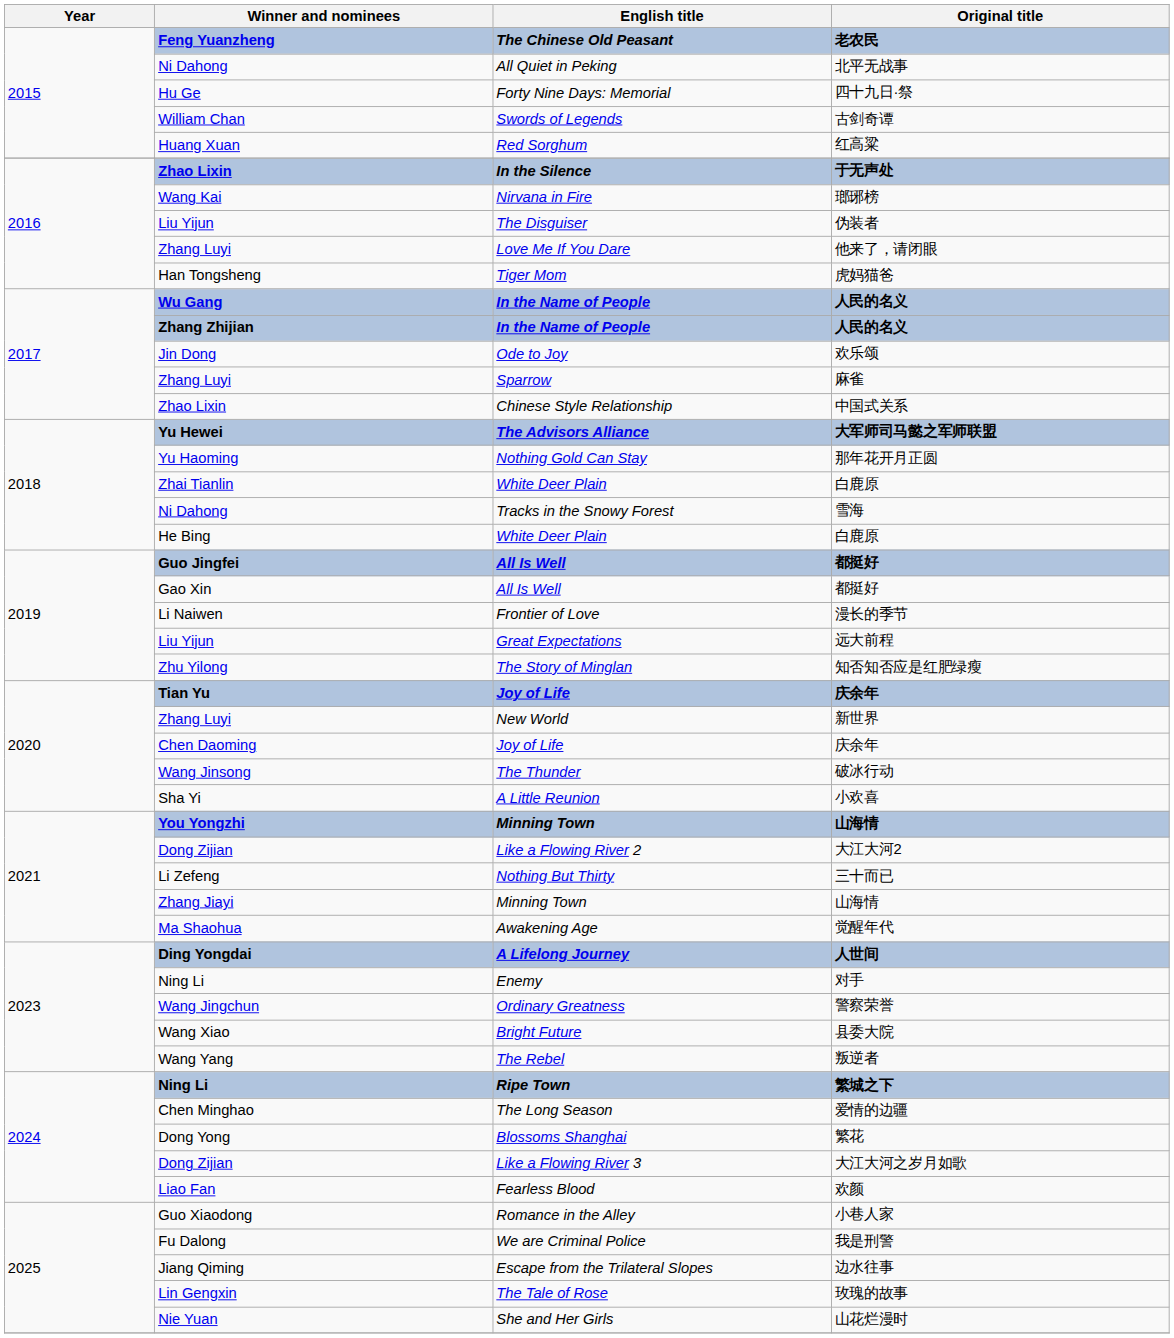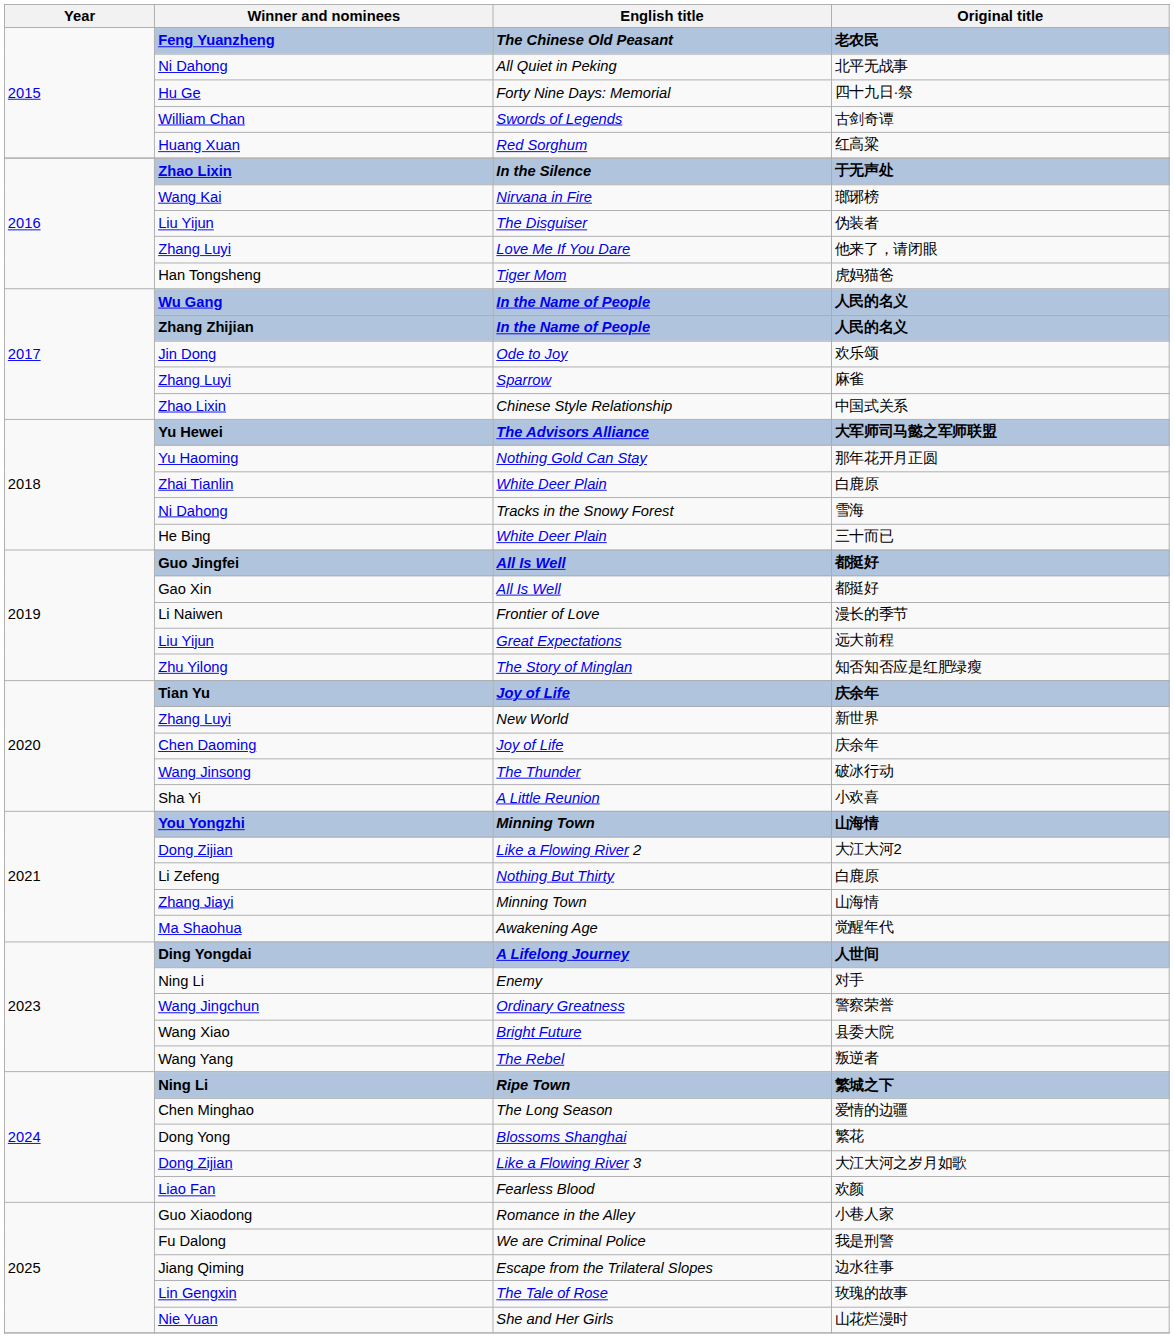 <table class="wikitable" width="80%">
 <tr>
 <th width="8%"><strong>Year</strong></th>
 <th width="18%"><strong>Winner and nominees</strong></th>
 <th width="18%"><strong>English title</strong></th>
 <th width="18%"><strong>Original title</strong></th>
 </tr>
 <tr>
 <td rowspan=5><a href='#'>2015</a></td>
 <td style="background:#B0C4DE;"><strong><a href='#'>Feng Yuanzheng</a></strong></td>
 <td style="background:#B0C4DE;"><strong><em>The Chinese Old Peasant</em></strong></td>
 <td style="background:#B0C4DE;"><strong>老农民</strong></td>
 </tr>
 <tr>
 <td><a href='#'>Ni Dahong</a></td>
 <td><em>All Quiet in Peking</em></td>
 <td>北平无战事</td>
 </tr>
 <tr>
 <td><a href='#'>Hu Ge</a></td>
 <td><em>Forty Nine Days: Memorial	</em></td>
 <td>四十九日·祭</td>
 </tr>
 <tr>
 <td><a href='#'>William Chan</a></td>
 <td><em><a href='#'>Swords of Legends</a></em></td>
 <td>古剑奇谭</td>
 </tr>
 <tr>
 <td><a href='#'>Huang Xuan</a></td>
 <td><em><a href='#'>Red Sorghum</a></em></td>
 <td>红高粱</td>
 </tr>
 <tr>
 </tr>
 <tr>
 <td rowspan=5><a href='#'>2016</a></td>
 <td style="background:#B0C4DE;"><strong><a href='#'>Zhao Lixin</a></strong></td>
 <td style="background:#B0C4DE;"><strong><em>In the Silence</em></strong></td>
 <td style="background:#B0C4DE;"><strong>于无声处</strong></td>
 </tr>
 <tr>
 <td><a href='#'>Wang Kai</a></td>
 <td><em><a href='#'>Nirvana in Fire</a></em></td>
 <td>瑯琊榜</td>
 </tr>
 <tr>
 <td><a href='#'>Liu Yijun</a></td>
 <td><em><a href='#'>The Disguiser</a></em></td>
 <td>伪装者</td>
 </tr>
 <tr>
 <td><a href='#'>Zhang Luyi</a></td>
 <td><em><a href='#'>Love Me If You Dare</a></em></td>
 <td>他来了，请闭眼</td>
 </tr>
 <tr>
 <td>Han Tongsheng</td>
 <td><em><a href='#'>Tiger Mom</a></em></td>
 <td>虎妈猫爸</td>
 </tr>
 <tr>
 <td rowspan=5><a href='#'>2017</a></td>
 <td style="background:#B0C4DE;"><strong><a href='#'>Wu Gang</a></strong></td>
 <td style="background:#B0C4DE;"><strong><em><a href='#'>In the Name of People</a></em></strong></td>
 <td style="background:#B0C4DE;"><strong>人民的名义	</strong></td>
 </tr>
 <tr>
 <td style="background:#B0C4DE;"><strong>Zhang Zhijian</strong></td>
 <td style="background:#B0C4DE;"><strong><em><a href='#'>In the Name of People</a></em></strong></td>
 <td style="background:#B0C4DE;"><strong>人民的名义	</strong></td>
 </tr>
 <tr>
 <td><a href='#'>Jin Dong</a></td>
 <td><em><a href='#'>Ode to Joy</a></em></td>
 <td>欢乐颂</td>
 </tr>
 <tr>
 <td><a href='#'>Zhang Luyi</a></td>
 <td><em><a href='#'>Sparrow</a></em></td>
 <td>麻雀</td>
 </tr>
 <tr>
 <td><a href='#'>Zhao Lixin</a></td>
 <td><em>Chinese Style Relationship</em></td>
 <td>中国式关系</td>
 </tr>
 <tr>
 <td rowspan=5>2018</td>
 <td style="background:#B0C4DE;"><strong>Yu Hewei</strong></td>
 <td style="background:#B0C4DE;"><strong><em><a href='#'>The Advisors Alliance</a></em></strong></td>
 <td style="background:#B0C4DE;"><strong>大军师司马懿之军师联盟</strong></td>
 </tr>
 <tr>
 <td><a href='#'>Yu Haoming</a></td>
 <td><em><a href='#'>Nothing Gold Can Stay</a></em></td>
 <td>那年花开月正圆</td>
 </tr>
 <tr>
 <td><a href='#'>Zhai Tianlin</a></td>
 <td><em><a href='#'>White Deer Plain</a></em></td>
 <td>白鹿原</td>
 </tr>
 <tr>
 <td><a href='#'>Ni Dahong</a></td>
 <td><em>Tracks in the Snowy Forest</em></td>
 <td>雪海</td>
 </tr>
 <tr>
 <td>He Bing</td>
 <td><em><a href='#'>White Deer Plain</a></em></td>
-<td>白鹿原</td>
+<td>三十而已</td>
 </tr>
 <tr>
 <td rowspan=5>2019</td>
 <td style="background:#B0C4DE;"><strong>Guo Jingfei</strong></td>
 <td style="background:#B0C4DE;"><strong><em><a href='#'>All Is Well</a></em></strong></td>
 <td style="background:#B0C4DE;"><strong>都挺好</strong></td>
 </tr>
 <tr>
 <td>Gao Xin</td>
 <td><em><a href='#'>All Is Well</a></em></td>
 <td>都挺好</td>
 </tr>
 <tr>
 <td>Li Naiwen</td>
 <td><em>Frontier of Love</em></td>
 <td>漫长的季节</td>
 </tr>
 <tr>
 <td><a href='#'>Liu Yijun</a></td>
 <td><em><a href='#'>Great Expectations</a></em></td>
 <td>远大前程</td>
 </tr>
 <tr>
 <td><a href='#'>Zhu Yilong</a></td>
 <td><em><a href='#'>The Story of Minglan</a></em></td>
 <td>知否知否应是红肥绿瘦</td>
 </tr>
 <tr>
 <td rowspan=5>2020</td>
 <td style="background:#B0C4DE;"><strong>Tian Yu</strong></td>
 <td style="background:#B0C4DE;"><strong><em><a href='#'> Joy of Life</a></em></strong></td>
 <td style="background:#B0C4DE;"><strong>庆余年</strong></td>
 </tr>
 <tr>
 <td><a href='#'>Zhang Luyi</a></td>
 <td><em>New World	</em></td>
 <td>新世界</td>
 </tr>
 <tr>
 <td><a href='#'>Chen Daoming</a></td>
 <td><em><a href='#'> Joy of Life</a></em></td>
 <td>庆余年</td>
 </tr>
 <tr>
 <td><a href='#'>Wang Jinsong</a></td>
 <td><em><a href='#'>The Thunder</a></em></td>
 <td>破冰行动</td>
 </tr>
 <tr>
 <td>Sha Yi</td>
 <td><em><a href='#'>A Little Reunion </a></em></td>
 <td>小欢喜</td>
 </tr>
 <tr>
 <td rowspan=5>2021</td>
 <td style="background:#B0C4DE;"><strong><a href='#'>You Yongzhi</a></strong></td>
 <td style="background:#B0C4DE;"><strong><em>Minning Town</em></strong></td>
 <td style="background:#B0C4DE;"><strong>山海情	</strong></td>
 </tr>
 <tr>
 <td><a href='#'>Dong Zijian</a></td>
 <td><em><a href='#'>Like a Flowing River</a> 2</em></td>
 <td>大江大河2</td>
 </tr>
 <tr>
 <td>Li Zefeng</td>
 <td><em><a href='#'>Nothing But Thirty</a></em></td>
-<td>三十而已</td>
+<td>白鹿原</td>
 </tr>
 <tr>
 <td><a href='#'>Zhang Jiayi</a></td>
 <td><em>Minning Town</em></td>
 <td>山海情</td>
 </tr>
 <tr>
 <td><a href='#'>Ma Shaohua</a></td>
 <td><em>Awakening Age</em></td>
 <td>觉醒年代</td>
 </tr>
 <tr>
 <td rowspan=5>2023</td>
 <td style="background:#B0C4DE;"><strong>Ding Yongdai</strong></td>
 <td style="background:#B0C4DE;"><strong><em><a href='#'>A Lifelong Journey</a></em></strong></td>
 <td style="background:#B0C4DE;"><strong>人世间</strong></td>
 </tr>
 <tr>
 <td>Ning Li</td>
 <td><em>Enemy </em></td>
 <td>对手</td>
 </tr>
 <tr>
 <td><a href='#'>Wang Jingchun</a></td>
 <td><em><a href='#'>Ordinary Greatness</a></em></td>
 <td>警察荣誉</td>
 </tr>
 <tr>
 <td>Wang Xiao</td>
 <td><em><a href='#'>Bright Future</a></em></td>
 <td>县委大院</td>
 </tr>
 <tr>
 <td>Wang Yang</td>
 <td><em><a href='#'>The Rebel</a></em></td>
 <td>叛逆者</td>
 </tr>
 <tr>
 <td rowspan=5><a href='#'>2024</a></td>
 <td style="background:#B0C4DE;"><strong>Ning Li</strong></td>
 <td style="background:#B0C4DE;"><strong><em>Ripe Town</em></strong></td>
 <td style="background:#B0C4DE;"><strong>繁城之下</strong></td>
 </tr>
 <tr>
 <td>Chen Minghao</td>
 <td><em>The Long Season</em></td>
 <td>爱情的边疆</td>
 </tr>
 <tr>
 <td>Dong Yong</td>
 <td><em><a href='#'>Blossoms Shanghai</a></em></td>
 <td>繁花</td>
 </tr>
 <tr>
 <td><a href='#'>Dong Zijian</a></td>
 <td><em><a href='#'>Like a Flowing River</a> 3</em></td>
 <td>大江大河之岁月如歌</td>
 </tr>
 <tr>
 <td><a href='#'>Liao Fan</a></td>
 <td><em>Fearless Blood</em></td>
 <td>欢颜</td>
 </tr>
 <tr>
 <td rowspan=5>2025</td>
 <td>Guo Xiaodong</td>
 <td><em>Romance in the Alley</em></td>
 <td>小巷人家</td>
 </tr>
 <tr>
 <td>Fu Dalong</td>
 <td><em>We are Criminal Police</em></td>
 <td>我是刑警</td>
 </tr>
 <tr>
 <td>Jiang Qiming</td>
 <td><em>Escape from the Trilateral Slopes</em></td>
 <td>边水往事</td>
 </tr>
 <tr>
 <td><a href='#'>Lin Gengxin</a></td>
 <td><em><a href='#'>The Tale of Rose</a></em></td>
 <td>玫瑰的故事</td>
 </tr>
 <tr>
 <td><a href='#'>Nie Yuan</a></td>
 <td><em>She and Her Girls</em></td>
 <td>山花烂漫时</td>
 </tr>
 <tr>
 </tr>
 </table>
